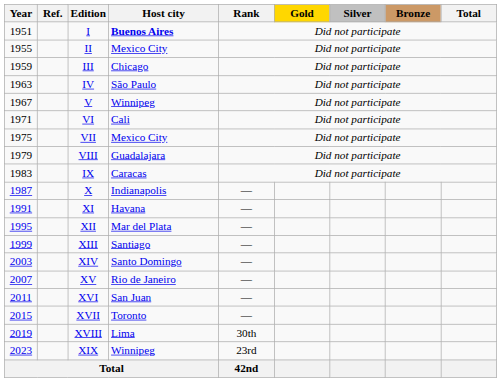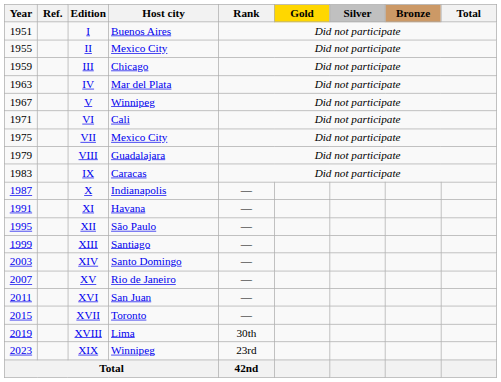 <table class="wikitable sortable" style="text-align:center;">
 <tr>
 <th scope="col"> Year </th>
 <th scope="col" class="unsortable"> Ref. </th>
 <th scope="col">Edition</th>
 <th scope="col" style="width:150px;">Host city</th>
 <th scope="col" style="width:4.5em;"> Rank </th>
 <th scope="col" style="width:4.5em; background:gold">Gold</th>
 <th scope="col" style="width:4.5em; background:silver">Silver</th>
 <th scope="col" style="width:4.5em; background:#cc9966">Bronze</th>
 <th scope="col" style="width:4.5em;">Total</th>
 </tr>
 <tr class="sortbottom">
 <td><span>1951</span></td>
 <td></td>
 <td><a href='#'>I</a></td>
-<td align=left><strong> <a href='#'>Buenos Aires</a></strong></td>
+<td align=left> <a href='#'>Buenos Aires</a></td>
 <td colspan="5"><span><em>Did not participate</em></span></td>
 </tr>
 <tr class="sortbottom">
 <td><span>1955</span></td>
 <td></td>
 <td><a href='#'>II</a></td>
 <td align=left> <a href='#'>Mexico City</a></td>
 <td colspan="5"><span><em>Did not participate</em></span></td>
 </tr>
 <tr class="sortbottom">
 <td><span>1959</span></td>
 <td></td>
 <td><a href='#'>III</a></td>
 <td align=left> <a href='#'>Chicago</a></td>
 <td colspan="5"><span><em>Did not participate</em></span></td>
 </tr>
 <tr class="sortbottom">
 <td><span>1963</span></td>
 <td></td>
 <td><a href='#'>IV</a></td>
-<td align=left> <a href='#'>São Paulo</a></td>
+<td align=left> <a href='#'>Mar del Plata</a></td>
 <td colspan="5"><span><em>Did not participate</em></span></td>
 </tr>
 <tr class="sortbottom">
 <td><span>1967</span></td>
 <td></td>
 <td><a href='#'>V</a></td>
 <td align=left> <a href='#'>Winnipeg</a></td>
 <td colspan="5"><span><em>Did not participate</em></span></td>
 </tr>
 <tr class="sortbottom">
 <td><span>1971</span></td>
 <td></td>
 <td><a href='#'>VI</a></td>
 <td align=left> <a href='#'>Cali</a></td>
 <td colspan="5"><span><em>Did not participate</em></span></td>
 </tr>
 <tr class="sortbottom">
 <td><span>1975</span></td>
 <td></td>
 <td><a href='#'>VII</a></td>
 <td align=left> <a href='#'>Mexico City</a></td>
 <td colspan="5"><span><em>Did not participate</em></span></td>
 </tr>
 <tr class="sortbottom">
 <td><span>1979</span></td>
 <td></td>
 <td><a href='#'>VIII</a></td>
 <td align=left> <a href='#'>Guadalajara</a></td>
 <td colspan="5"><span><em>Did not participate</em></span></td>
 </tr>
 <tr class="sortbottom">
 <td><span>1983</span></td>
 <td></td>
 <td><a href='#'>IX</a></td>
 <td align=left> <a href='#'>Caracas</a></td>
 <td colspan="5"><span><em>Did not participate</em></span></td>
 </tr>
 <tr>
 <td><a href='#'>1987</a></td>
 <td></td>
 <td><a href='#'>X</a></td>
 <td align=left> <a href='#'>Indianapolis</a></td>
 <td>—</td>
 <td></td>
 <td></td>
 <td></td>
 <td></td>
 </tr>
 <tr>
 <td><a href='#'>1991</a></td>
 <td></td>
 <td><a href='#'>XI</a></td>
 <td align=left> <a href='#'>Havana</a></td>
 <td>—</td>
 <td></td>
 <td></td>
 <td></td>
 <td></td>
 </tr>
 <tr>
 <td><a href='#'>1995</a></td>
 <td></td>
 <td><a href='#'>XII</a></td>
-<td align=left> <a href='#'>Mar del Plata</a></td>
+<td align=left> <a href='#'>São Paulo</a></td>
 <td>—</td>
 <td></td>
 <td></td>
 <td></td>
 <td></td>
 </tr>
 <tr>
 <td><a href='#'>1999</a></td>
 <td></td>
 <td><a href='#'>XIII</a></td>
 <td align=left> <a href='#'>Santiago</a></td>
 <td>—</td>
 <td></td>
 <td></td>
 <td></td>
 <td></td>
 </tr>
 <tr>
 <td><a href='#'>2003</a></td>
 <td></td>
 <td><a href='#'>XIV</a></td>
 <td align=left> <a href='#'>Santo Domingo</a></td>
 <td>—</td>
 <td></td>
 <td></td>
 <td></td>
 <td></td>
 </tr>
 <tr>
 <td><a href='#'>2007</a></td>
 <td></td>
 <td><a href='#'>XV</a></td>
 <td align=left> <a href='#'>Rio de Janeiro</a></td>
 <td>—</td>
 <td></td>
 <td></td>
 <td></td>
 <td></td>
 </tr>
 <tr>
 <td><a href='#'>2011</a></td>
 <td></td>
 <td><a href='#'>XVI</a></td>
 <td align=left> <a href='#'>San Juan</a></td>
 <td>—</td>
 <td></td>
 <td></td>
 <td></td>
 <td></td>
 </tr>
 <tr>
 <td><a href='#'>2015</a></td>
 <td></td>
 <td><a href='#'>XVII</a></td>
 <td align=left> <a href='#'>Toronto</a></td>
 <td>—</td>
 <td></td>
 <td></td>
 <td></td>
 <td></td>
 </tr>
 <tr>
 <td><a href='#'>2019</a></td>
 <td></td>
 <td><a href='#'>XVIII</a></td>
 <td align=left> <a href='#'>Lima</a></td>
 <td>30th</td>
 <td></td>
 <td></td>
 <td></td>
 <td></td>
 </tr>
 <tr>
 <td><a href='#'>2023</a></td>
 <td></td>
 <td><a href='#'>XIX</a></td>
 <td align=left> <a href='#'>Winnipeg</a></td>
 <td>23rd</td>
 <td></td>
 <td></td>
 <td></td>
 <td></td>
 </tr>
 <tr class="sortbottom">
 <th colspan=4>Total</th>
 <th>42nd</th>
 <th></th>
 <th></th>
 <th></th>
 <th></th>
 </tr>
 </table>
